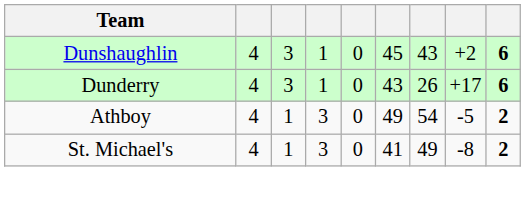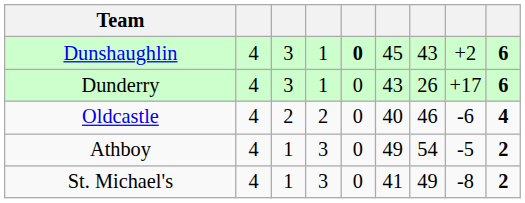 <table class="wikitable" style="text-align:center">
 <tr>
 <th width="175">Team</th>
 <th width="20"></th>
 <th width="20"></th>
 <th width="20"></th>
 <th width="20"></th>
 <th width="20"></th>
 <th width="20"></th>
 <th width="20"></th>
 <th width="20"></th>
 </tr>
 <tr style="background:#cfc;">
 <td><a href='#'>Dunshaughlin</a></td>
 <td>4</td>
 <td>3</td>
 <td>1</td>
-<td>0</td>
+<td><strong>0</strong></td>
 <td>45</td>
 <td>43</td>
 <td>+2</td>
 <td><strong>6</strong></td>
 </tr>
 <tr style="background:#cfc;">
 <td>Dunderry</td>
 <td>4</td>
 <td>3</td>
 <td>1</td>
 <td>0</td>
 <td>43</td>
 <td>26</td>
 <td>+17</td>
 <td><strong>6</strong></td>
+</tr>
+<tr>
+<td><a href='#'>Oldcastle</a></td>
+<td>4</td>
+<td>2</td>
+<td>2</td>
+<td>0</td>
+<td>40</td>
+<td>46</td>
+<td>-6</td>
+<td><strong>4</strong></td>
 </tr>
 <tr>
 <td>Athboy</td>
 <td>4</td>
 <td>1</td>
 <td>3</td>
 <td>0</td>
 <td>49</td>
 <td>54</td>
 <td>-5</td>
 <td><strong>2</strong></td>
 </tr>
 <tr>
 <td>St. Michael's</td>
 <td>4</td>
 <td>1</td>
 <td>3</td>
 <td>0</td>
 <td>41</td>
 <td>49</td>
 <td>-8</td>
 <td><strong>2</strong></td>
 </tr>
 </table>
